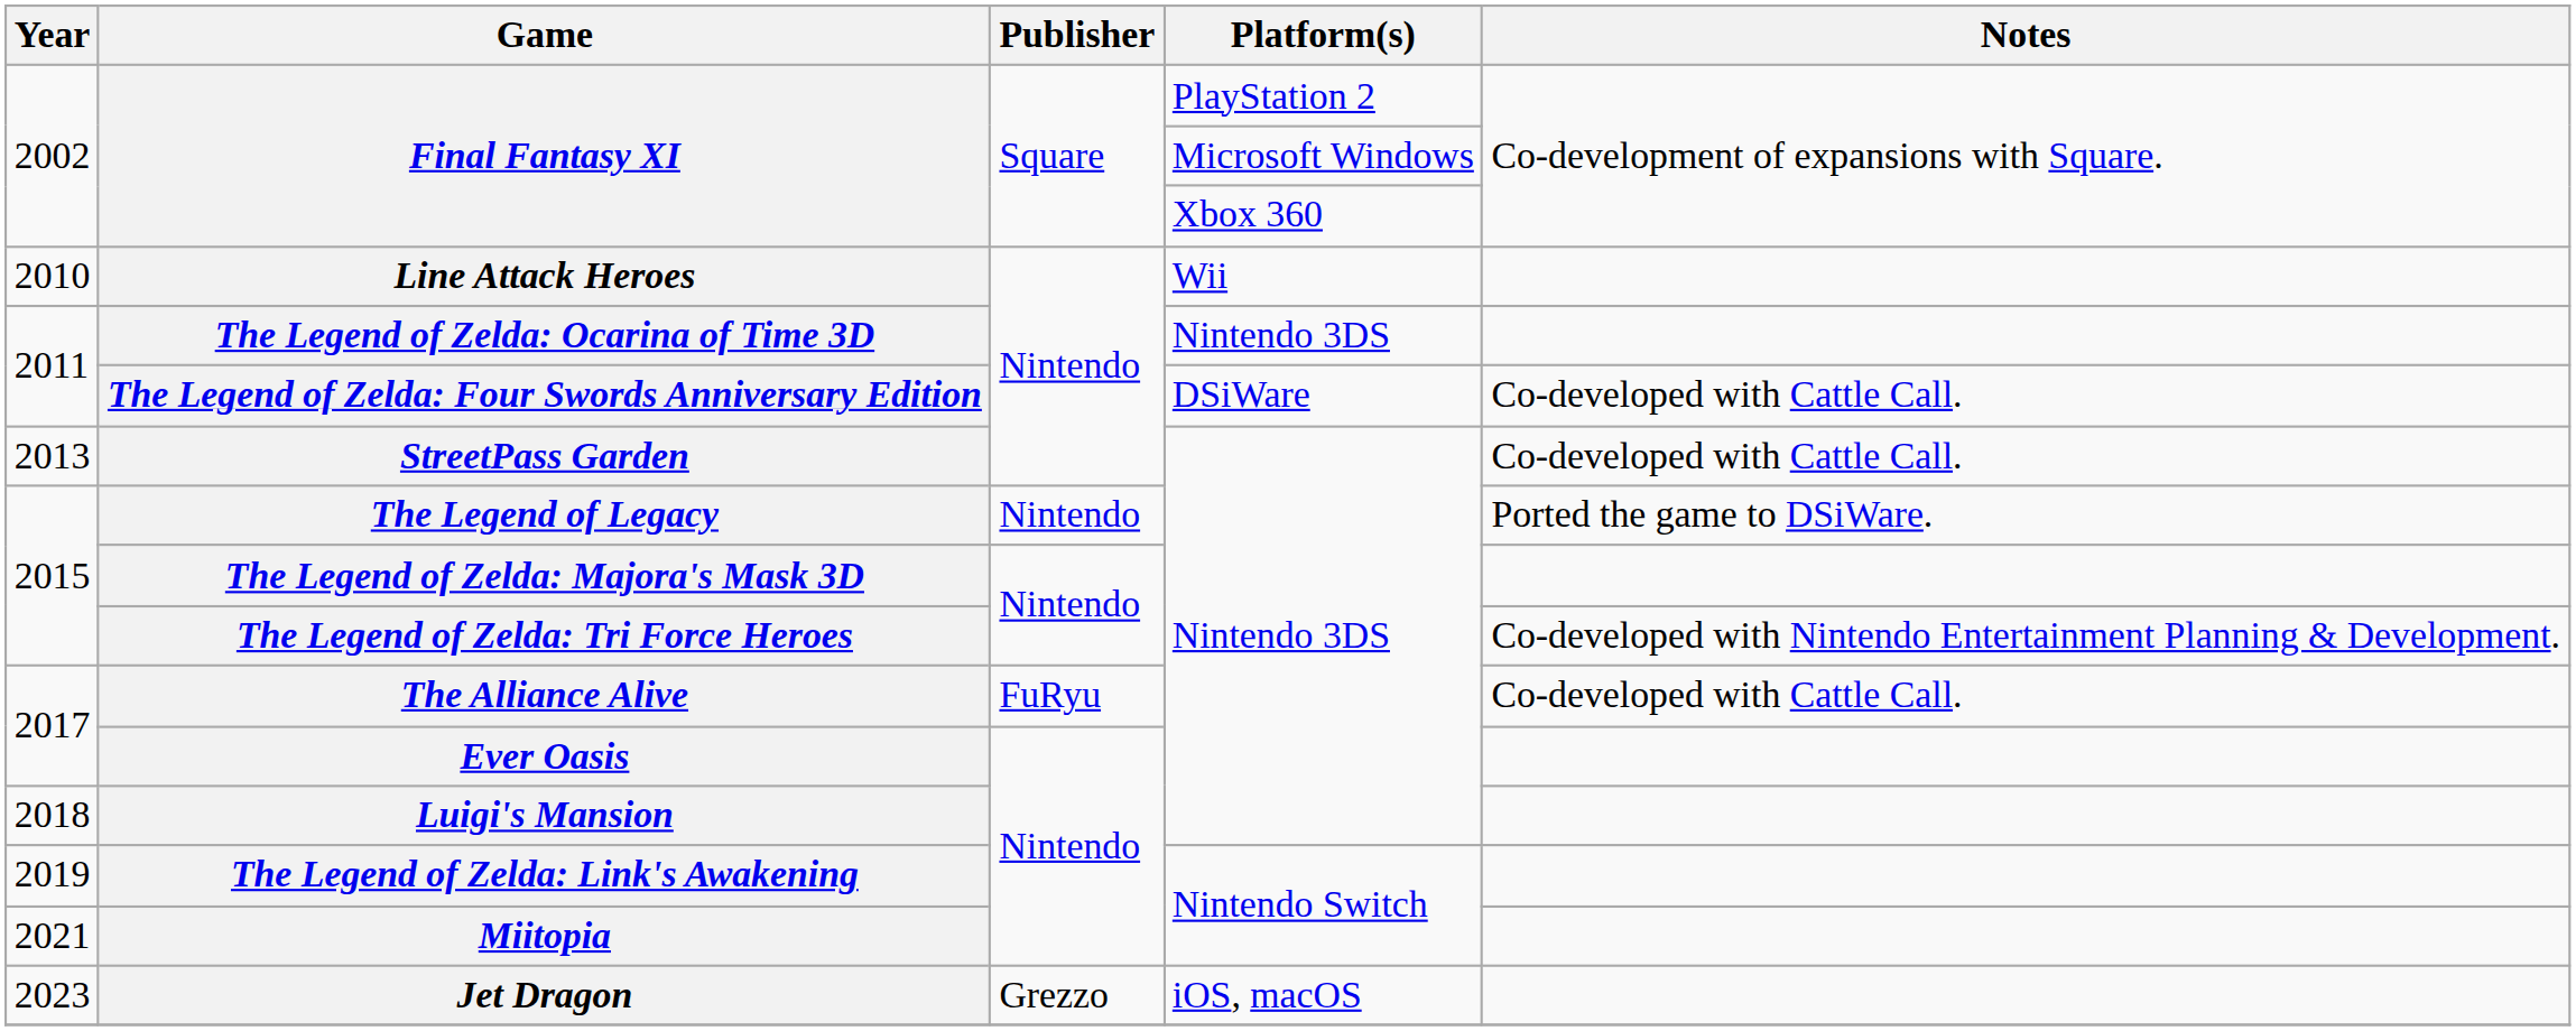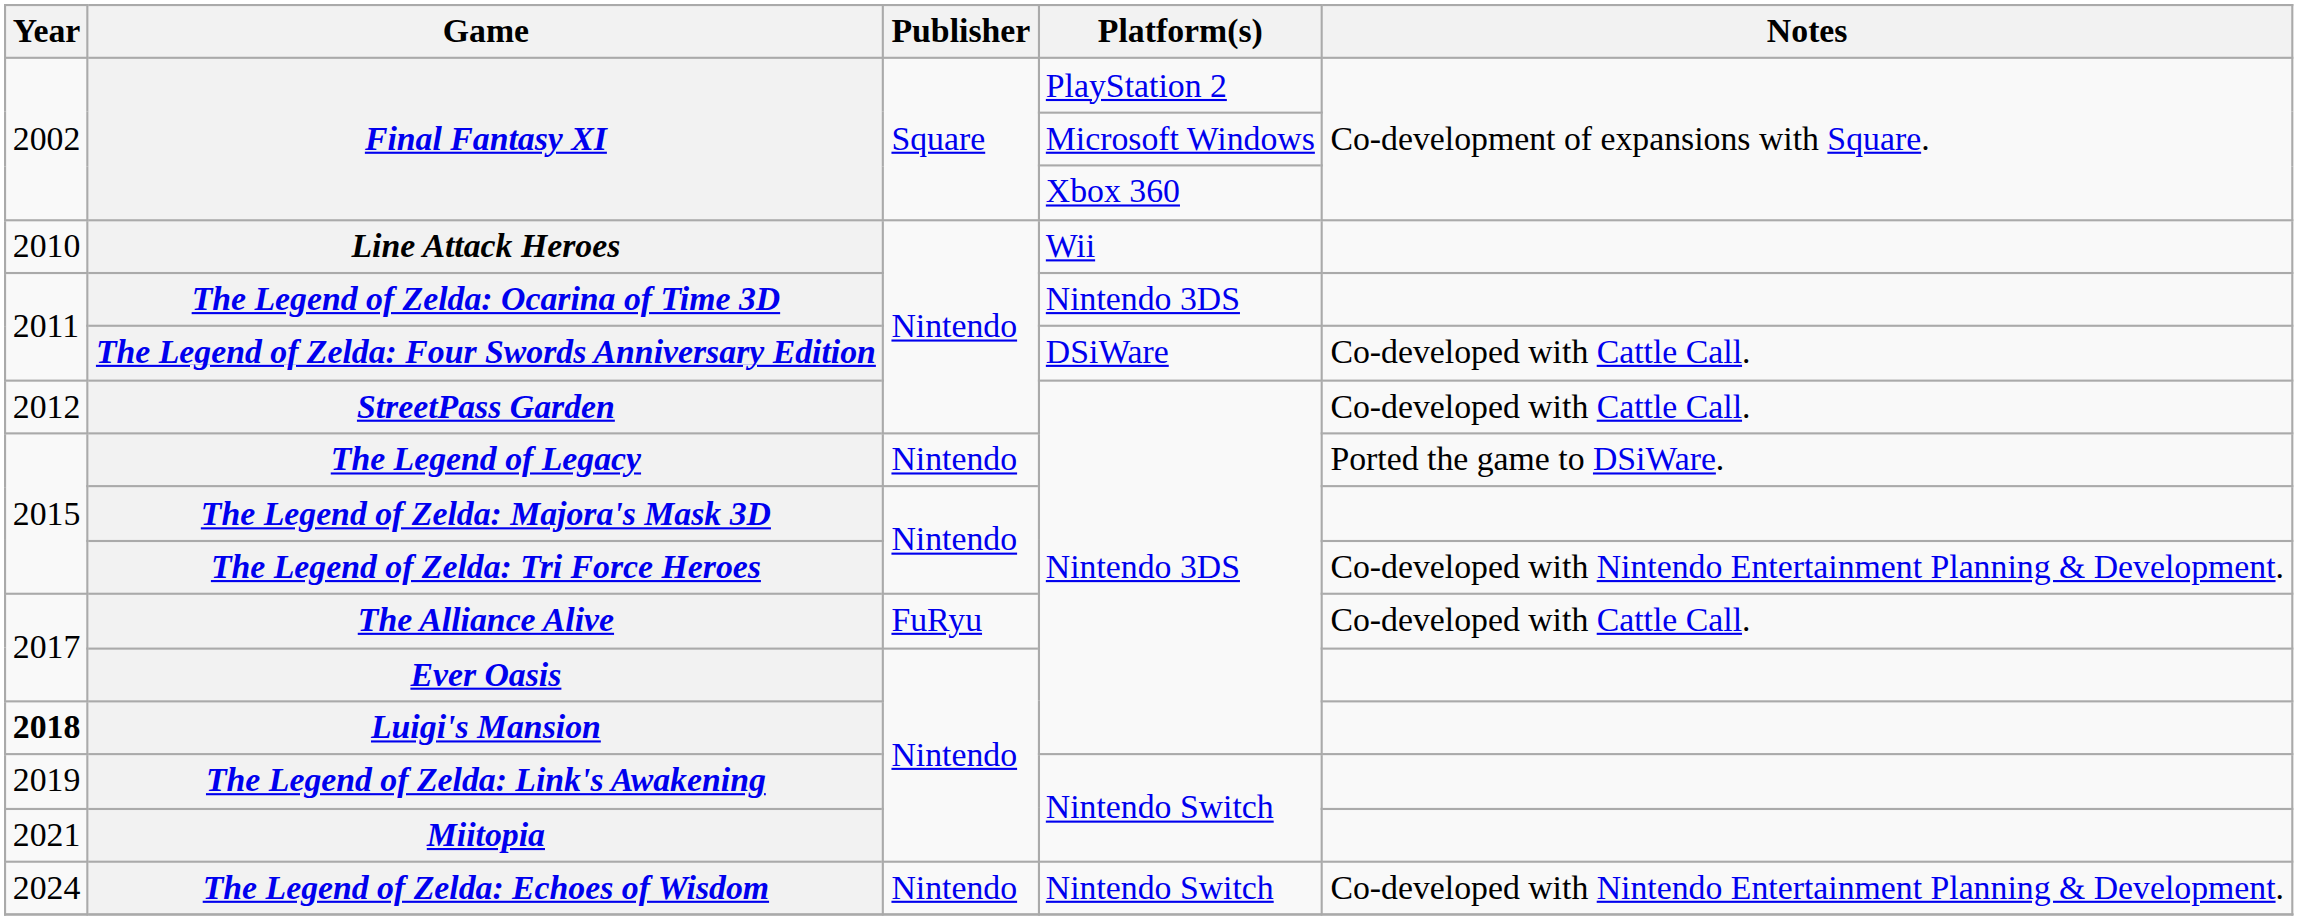 <table class="wikitable sortable plainrowheaders">
 <tr>
 <th>Year</th>
 <th>Game</th>
 <th>Publisher</th>
 <th>Platform(s)</th>
 <th>Notes</th>
 </tr>
 <tr>
 <td rowspan="3">2002</td>
 <th rowspan="3" scope="row"><em><a href='#'>Final Fantasy XI</a></em></th>
 <td rowspan="3"><a href='#'>Square</a></td>
 <td><a href='#'>PlayStation 2</a></td>
 <td rowspan="3">Co-development of expansions with <a href='#'>Square</a>.</td>
 </tr>
 <tr>
 <td><a href='#'>Microsoft Windows</a></td>
 </tr>
 <tr>
 <td><a href='#'>Xbox 360</a></td>
 </tr>
 <tr>
 <td>2010</td>
 <th scope="row"><em>Line Attack Heroes</em></th>
 <td rowspan="4"><a href='#'>Nintendo</a></td>
 <td><a href='#'>Wii</a></td>
 <td></td>
 </tr>
 <tr>
 <td rowspan="2">2011</td>
 <th scope="row"><em><a href='#'>The Legend of Zelda: Ocarina of Time 3D</a></em></th>
 <td><a href='#'>Nintendo 3DS</a></td>
 <td></td>
 </tr>
 <tr>
 <th scope="row"><em><a href='#'>The Legend of Zelda: Four Swords Anniversary Edition</a></em></th>
 <td><a href='#'>DSiWare</a></td>
 <td>Co-developed with <a href='#'>Cattle Call</a>.</td>
 </tr>
 <tr>
-<td>2013</td>
+<td>2012</td>
 <th scope="row"><em><a href='#'>StreetPass Garden</a></em></th>
 <td rowspan="7"><a href='#'>Nintendo 3DS</a></td>
 <td>Co-developed with <a href='#'>Cattle Call</a>.</td>
 </tr>
 <tr>
 <td rowspan="3">2015</td>
 <th scope="row"><em><a href='#'>The Legend of Legacy</a></em></th>
 <td><a href='#'>Nintendo</a></td>
 <td>Ported the game to <a href='#'>DSiWare</a>.</td>
 </tr>
 <tr>
 <th scope="row"><em><a href='#'>The Legend of Zelda: Majora's Mask 3D</a></em></th>
 <td rowspan="2"><a href='#'>Nintendo</a></td>
 <td></td>
 </tr>
 <tr>
 <th scope="row"><em><a href='#'>The Legend of Zelda: Tri Force Heroes</a></em></th>
 <td>Co-developed with <a href='#'>Nintendo Entertainment Planning & Development</a>.</td>
 </tr>
 <tr>
 <td rowspan="2">2017</td>
 <th scope="row"><em><a href='#'>The Alliance Alive</a></em></th>
 <td><a href='#'>FuRyu</a></td>
 <td>Co-developed with <a href='#'>Cattle Call</a>.</td>
 </tr>
 <tr>
 <th scope="row"><em><a href='#'>Ever Oasis</a></em></th>
 <td rowspan="4"><a href='#'>Nintendo</a></td>
 <td></td>
 </tr>
 <tr>
-<td>2018</td>
+<td><strong>2018</strong></td>
 <th scope="row"><em><a href='#'>Luigi's Mansion</a></em></th>
 <td></td>
 </tr>
 <tr>
 <td>2019</td>
 <th scope="row"><em><a href='#'>The Legend of Zelda: Link's Awakening</a></em></th>
 <td rowspan="2"><a href='#'>Nintendo Switch</a></td>
 <td></td>
 </tr>
 <tr>
 <td rowspan="1">2021</td>
 <th scope="row"><em><a href='#'>Miitopia</a></em></th>
 <td></td>
 </tr>
 <tr>
-<td rowspan="1">2023</td>
-<th scope="row"><em>Jet Dragon</em></th>
-<td>Grezzo</td>
-<td><a href='#'>iOS</a>, <a href='#'>macOS</a></td>
-<td></td>
+<td rowspan="1">2024</td>
+<th scope="row"><em><a href='#'>The Legend of Zelda: Echoes of Wisdom</a></em></th>
+<td><a href='#'>Nintendo</a></td>
+<td><a href='#'>Nintendo Switch</a></td>
+<td>Co-developed with <a href='#'>Nintendo Entertainment Planning & Development</a>.</td>
 </tr>
 <tr>
 </tr>
 </table>
